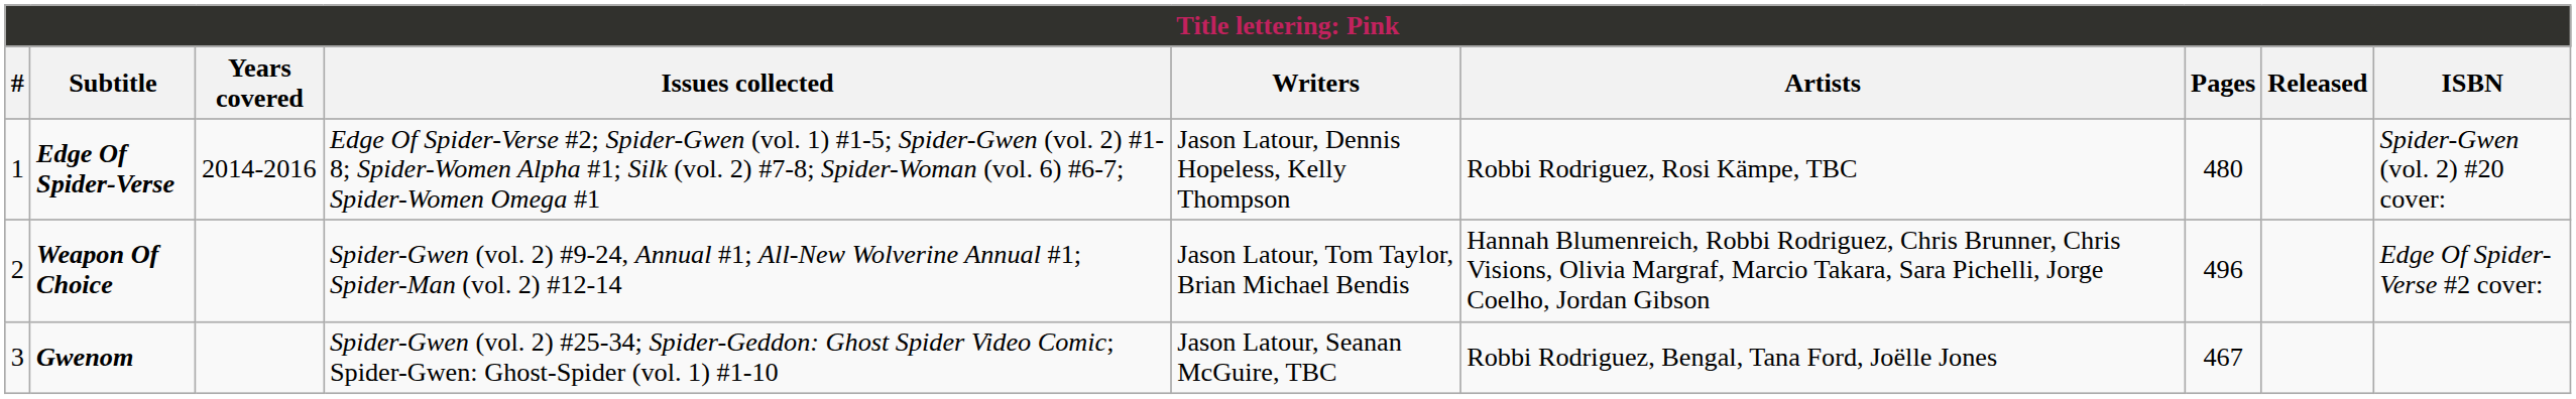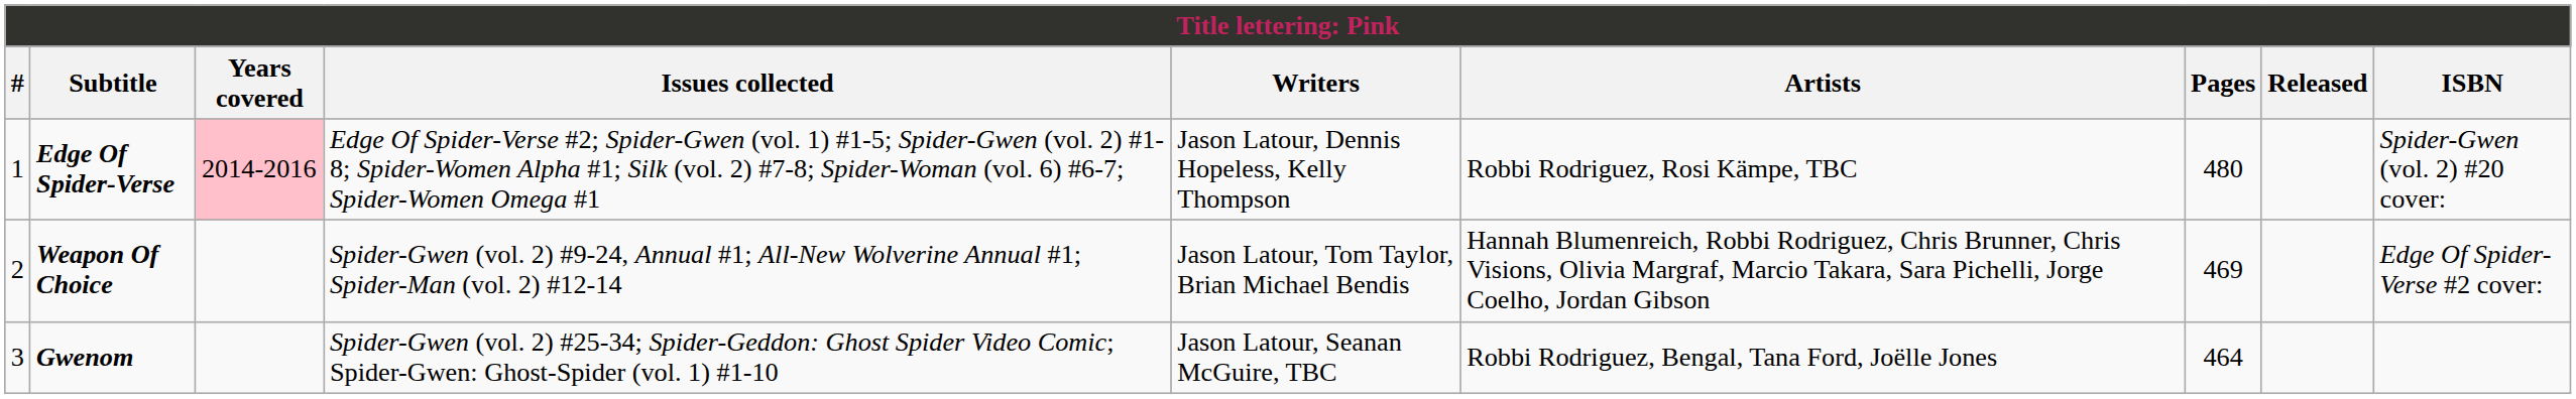 <table class="wikitable sortable" width=98%>
 <tr>
 <th colspan=9 style="background-color: #31312D; color: #C2225E;">Title lettering: Pink</th>
 </tr>
 <tr>
 <th class="unsortable">#</th>
 <th class="unsortable">Subtitle</th>
 <th>Years covered</th>
 <th class="unsortable">Issues collected</th>
 <th class="unsortable">Writers</th>
 <th class="unsortable">Artists</th>
 <th class="unsortable">Pages</th>
 <th>Released</th>
 <th class="unsortable">ISBN</th>
 </tr>
 <tr>
 <td>1</td>
 <td><strong><em>Edge Of Spider-Verse</em></strong></td>
-<td>2014-2016</td>
+<td style="background: pink;">2014-2016</td>
 <td><em>Edge Of Spider-Verse</em> #2; <em>Spider-Gwen</em> (vol. 1) #1-5; <em>Spider-Gwen</em> (vol. 2) #1-8; <em>Spider-Women Alpha</em> #1; <em>Silk</em> (vol. 2) #7-8; <em>Spider-Woman</em> (vol. 6) #6-7; <em>Spider-Women Omega</em> #1</td>
 <td>Jason Latour, Dennis Hopeless, Kelly Thompson</td>
 <td>Robbi Rodriguez, Rosi Kämpe, TBC</td>
 <td style="text-align: center;">480</td>
 <td></td>
 <td><em>Spider-Gwen</em> (vol. 2) #20 cover: </td>
 </tr>
 <tr>
 <td>2</td>
 <td><strong><em>Weapon Of Choice</em></strong></td>
 <td></td>
 <td><em>Spider-Gwen</em> (vol. 2) #9-24, <em>Annual</em> #1; <em>All-New Wolverine Annual</em> #1; <em>Spider-Man</em> (vol. 2) #12-14</td>
 <td>Jason Latour, Tom Taylor, Brian Michael Bendis</td>
 <td>Hannah Blumenreich, Robbi Rodriguez, Chris Brunner, Chris Visions, Olivia Margraf, Marcio Takara, Sara Pichelli, Jorge Coelho, Jordan Gibson</td>
-<td style="text-align: center;">496</td>
+<td style="text-align: center;">469</td>
 <td></td>
 <td><em>Edge Of Spider-Verse</em> #2 cover: </td>
 </tr>
 <tr>
 <td>3</td>
 <td><strong><em>Gwenom</em></strong></td>
 <td></td>
 <td><em>Spider-Gwen</em> (vol. 2) #25-34; <em>Spider-Geddon: Ghost Spider Video Comic</em>; Spider-Gwen: Ghost-Spider (vol. 1) #1-10</td>
 <td>Jason Latour, Seanan McGuire, TBC</td>
 <td>Robbi Rodriguez, Bengal, Tana Ford, Joëlle Jones</td>
-<td style="text-align: center;">467</td>
+<td style="text-align: center;">464</td>
 <td></td>
 <td></td>
 </tr>
 </table>
